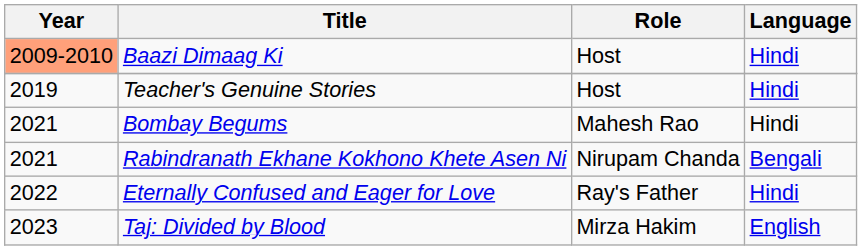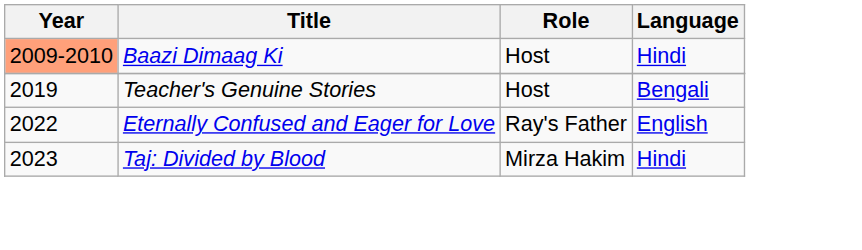 <table class="wikitable">
 <tr>
 <th>Year</th>
 <th>Title</th>
 <th>Role</th>
 <th>Language</th>
 </tr>
 <tr>
 <td style="background: lightsalmon;">2009-2010</td>
 <td><em><a href='#'>Baazi Dimaag Ki</a></em></td>
 <td>Host</td>
 <td><a href='#'>Hindi</a></td>
 </tr>
 <tr>
 </tr>
 <tr>
 <td>2019</td>
 <td><em>Teacher's Genuine Stories</em></td>
 <td>Host</td>
-<td><a href='#'>Hindi</a></td>
-</tr>
-<tr>
-<td>2021</td>
-<td><em><a href='#'>Bombay Begums</a></em></td>
-<td>Mahesh Rao</td>
-<td>Hindi</td>
-</tr>
-<tr>
-<td>2021</td>
-<td><em><a href='#'>Rabindranath Ekhane Kokhono Khete Asen Ni</a></em></td>
-<td>Nirupam Chanda</td>
 <td><a href='#'>Bengali</a></td>
 </tr>
 <tr>
 <td>2022</td>
 <td><em><a href='#'>Eternally Confused and Eager for Love</a></em></td>
 <td>Ray's Father</td>
-<td><a href='#'>Hindi</a></td>
+<td><a href='#'>English</a></td>
 </tr>
 <tr>
 <td>2023</td>
 <td><em><a href='#'>Taj: Divided by Blood</a></em></td>
 <td>Mirza Hakim</td>
-<td><a href='#'>English</a></td>
+<td><a href='#'>Hindi</a></td>
 </tr>
 </table>
